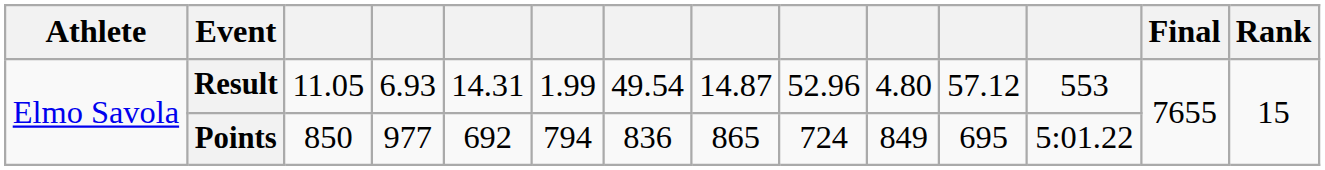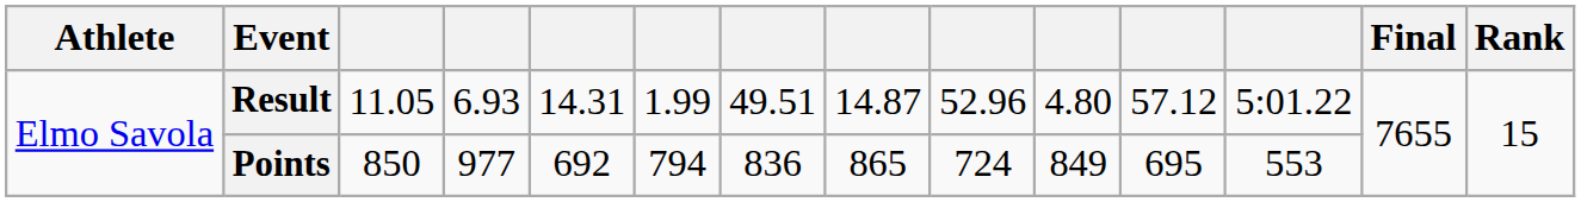 <table class="wikitable" style="font-size:90%">
 <tr>
 <th>Athlete</th>
 <th>Event</th>
 <th></th>
 <th></th>
 <th></th>
 <th></th>
 <th></th>
 <th></th>
 <th></th>
 <th></th>
 <th></th>
 <th></th>
 <th>Final</th>
 <th>Rank</th>
 </tr>
 <tr align=center>
 <td rowspan=2 align=left><a href='#'>Elmo Savola</a></td>
 <th style="font-size:95%">Result</th>
 <td>11.05</td>
 <td>6.93</td>
 <td>14.31</td>
 <td>1.99</td>
-<td>49.54</td>
+<td>49.51</td>
 <td>14.87</td>
 <td>52.96</td>
 <td>4.80</td>
 <td>57.12</td>
-<td>553</td>
+<td>5:01.22</td>
 <td rowspan=2>7655</td>
 <td rowspan=2>15</td>
 </tr>
 <tr align=center>
 <th style="font-size:95%">Points</th>
 <td>850</td>
 <td>977</td>
 <td>692</td>
 <td>794</td>
 <td>836</td>
 <td>865</td>
 <td>724</td>
 <td>849</td>
 <td>695</td>
-<td>5:01.22</td>
+<td>553</td>
 </tr>
 </table>
